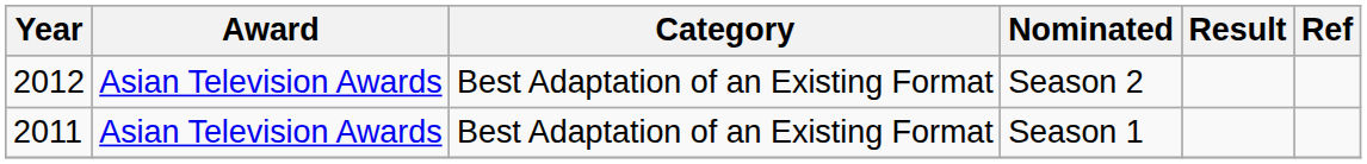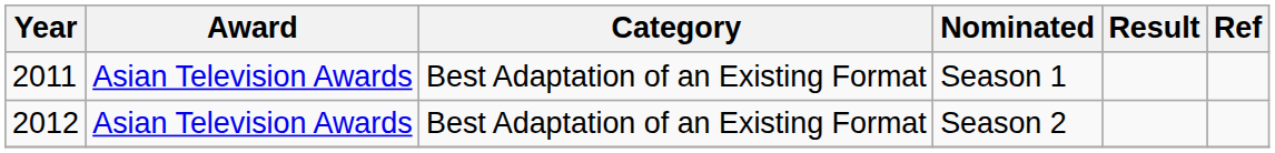 <table class="wikitable">
 <tr>
 <th>Year</th>
 <th>Award</th>
 <th>Category</th>
 <th>Nominated</th>
 <th>Result</th>
 <th>Ref</th>
 </tr>
 <tr>
+<td>2011</td>
+<td><a href='#'>Asian Television Awards</a></td>
+<td>Best Adaptation of an Existing Format</td>
+<td>Season 1</td>
+<td></td>
+<td></td>
+</tr>
+<tr>
 <td>2012</td>
 <td><a href='#'>Asian Television Awards</a></td>
 <td>Best Adaptation of an Existing Format</td>
 <td>Season 2</td>
 <td></td>
 <td></td>
 </tr>
 <tr>
-<td>2011</td>
-<td><a href='#'>Asian Television Awards</a></td>
-<td>Best Adaptation of an Existing Format</td>
-<td>Season 1</td>
-<td></td>
-<td></td>
-</tr>
-<tr>
 </tr>
 </table>
